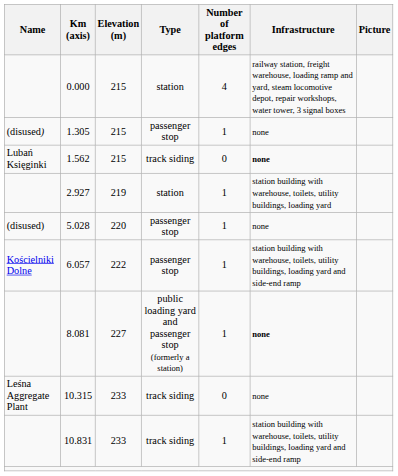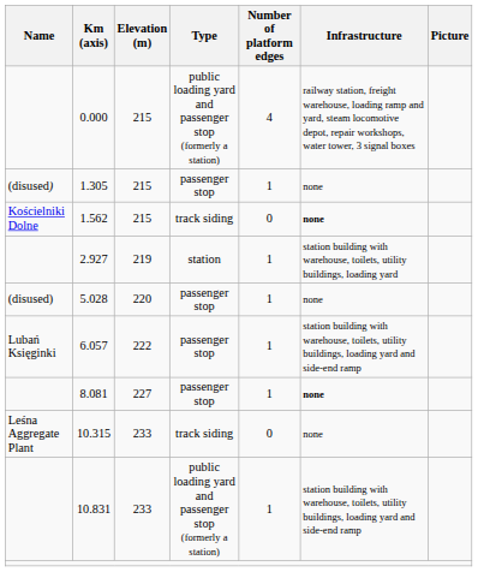 <table class="wikitable">
 <tr>
 <th>Name</th>
 <th>Km (axis)</th>
 <th>Elevation<br>(m)</th>
 <th>Type</th>
 <th>Number of platform edges</th>
 <th>Infrastructure</th>
 <th>Picture</th>
 </tr>
 <tr>
 <td></td>
 <td style="text-align:center">0.000</td>
 <td style="text-align:center">215</td>
-<td style="text-align:center">station</td>
+<td style="text-align:center">public loading yard and passenger stop<br><small>(formerly a station)</small></td>
 <td style="text-align:center">4</td>
 <td><small>railway station, freight warehouse, loading ramp and yard, steam locomotive depot, repair workshops, water tower, 3 signal boxes</small></td>
 <td></td>
 </tr>
 <tr>
 <td> (disused<em>)</em></td>
 <td style="text-align:center">1.305</td>
 <td style="text-align:center">215</td>
 <td style="text-align:center">passenger stop</td>
 <td style="text-align:center">1</td>
 <td><small>none</small></td>
 <td></td>
 </tr>
 <tr>
-<td>Lubań Księginki</td>
+<td><a href='#'>Kościelniki Dolne</a></td>
 <td style="text-align:center">1.562</td>
 <td style="text-align:center">215</td>
 <td style="text-align:center">track siding</td>
 <td style="text-align:center">0</td>
 <td><strong><small>none</small></strong></td>
 <td></td>
 </tr>
 <tr>
 <td></td>
 <td style="text-align:center">2.927</td>
 <td style="text-align:center">219</td>
 <td style="text-align:center">station</td>
 <td style="text-align:center">1</td>
 <td><small>station building with warehouse, toilets, utility buildings, loading yard</small></td>
 <td></td>
 </tr>
 <tr>
 <td> (disused)</td>
 <td style="text-align:center">5.028</td>
 <td style="text-align:center">220</td>
 <td style="text-align:center">passenger stop</td>
 <td style="text-align:center">1</td>
 <td><small>none</small></td>
 <td></td>
 </tr>
 <tr>
-<td><a href='#'>Kościelniki Dolne</a></td>
+<td>Lubań Księginki</td>
 <td style="text-align:center">6.057</td>
 <td style="text-align:center">222</td>
 <td style="text-align:center">passenger stop</td>
 <td style="text-align:center">1</td>
 <td><small>station building with warehouse, toilets, utility buildings, loading yard and side-end ramp</small></td>
 <td></td>
 </tr>
 <tr>
 <td></td>
 <td style="text-align:center">8.081</td>
 <td style="text-align:center">227</td>
-<td style="text-align:center">public loading yard and passenger stop<br><small>(formerly a station)</small></td>
+<td style="text-align:center">passenger stop</td>
 <td style="text-align:center">1</td>
 <td><strong><small>none</small></strong></td>
 <td></td>
 </tr>
 <tr>
 <td>Leśna Aggregate Plant</td>
 <td style="text-align:center">10.315</td>
 <td style="text-align:center">233</td>
 <td style="text-align:center">track siding</td>
 <td style="text-align:center">0</td>
 <td><small>none</small></td>
 <td></td>
 </tr>
 <tr>
 <td></td>
 <td style="text-align:center">10.831</td>
 <td style="text-align:center">233</td>
-<td style="text-align:center">track siding</td>
+<td style="text-align:center">public loading yard and passenger stop<br><small>(formerly a station)</small></td>
 <td style="text-align:center">1</td>
 <td><small>station building with warehouse, toilets, utility buildings, loading yard and side-end ramp</small></td>
 <td></td>
 </tr>
 <tr>
 <td colspan="7" style="text-align:center"></td>
 </tr>
 </table>
